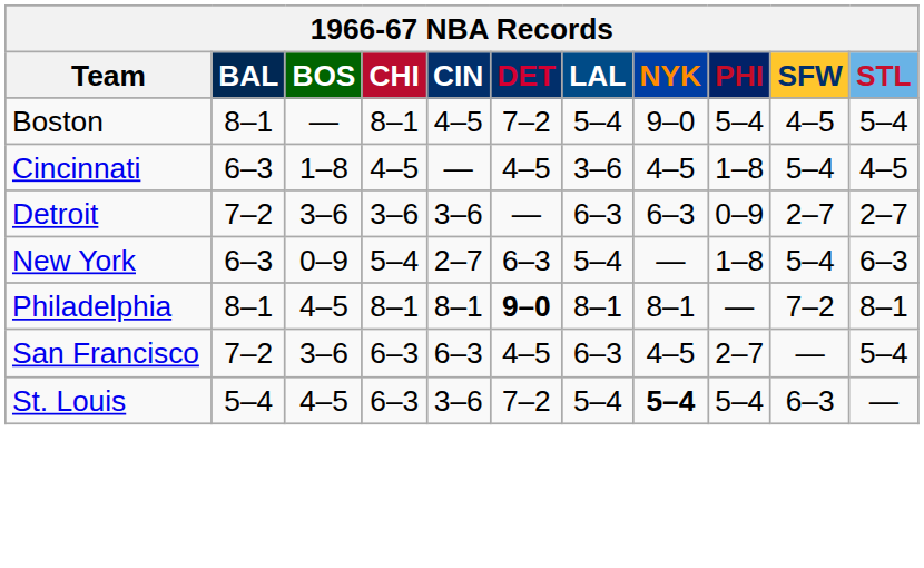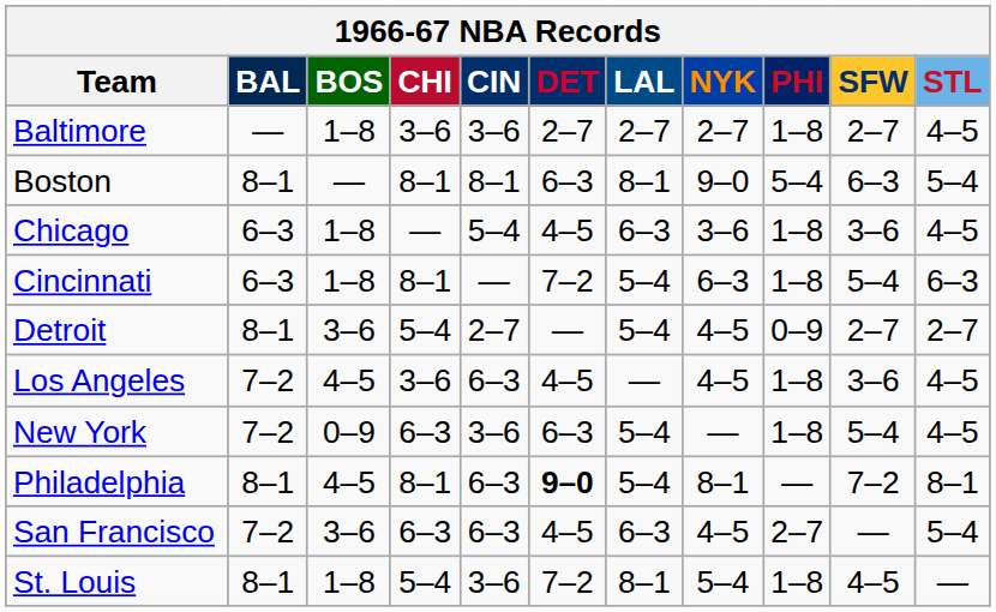 <table class="wikitable" style="font-size:95%; text-align:center;">
 <tr>
 <th colspan=11>1966-67 NBA Records</th>
 </tr>
 <tr>
 <th width=100>Team</th>
 <th style="background:#002854;color:#FFFFFF;width=35">BAL</th>
 <th style="background:#006400;color:#FFFFFF;width=35">BOS</th>
 <th style="background:#BA0C2F;color:#FFFFFF;width=35">CHI</th>
 <th style="background:#012F6B;color:#FFFFFF;width=35">CIN</th>
 <th style="background:#012F6B;color:#D40032;width=35">DET</th>
 <th style="background:#004B87;color:#FFFFFF;width=35">LAL</th>
 <th style="background:#003EA4;color:#FF8C00;width=35">NYK</th>
 <th style="background:#012268;color:#C60D28;width=35">PHI</th>
 <th style="background:#FFC62C;color:#012F6B;width=35">SFW</th>
 <th style="background:#69B3E6;color:#C70F2E;width=35">STL</th>
 </tr>
 <tr>
+<td style="text-align:left;"><a href='#'>Baltimore</a></td>
+<td>—</td>
+<td>1–8</td>
+<td>3–6</td>
+<td>3–6</td>
+<td>2–7</td>
+<td>2–7</td>
+<td>2–7</td>
+<td>1–8</td>
+<td>2–7</td>
+<td>4–5</td>
+</tr>
+<tr>
 <td style="text-align:left;">Boston</td>
 <td>8–1</td>
 <td>—</td>
 <td>8–1</td>
-<td>4–5</td>
-<td>7–2</td>
-<td>5–4</td>
+<td>8–1</td>
+<td>6–3</td>
+<td>8–1</td>
 <td>9–0</td>
 <td>5–4</td>
+<td>6–3</td>
+<td>5–4</td>
+</tr>
+<tr>
+<td style="text-align:left;"><a href='#'>Chicago</a></td>
+<td>6–3</td>
+<td>1–8</td>
+<td>—</td>
+<td>5–4</td>
 <td>4–5</td>
-<td>5–4</td>
+<td>6–3</td>
+<td>3–6</td>
+<td>1–8</td>
+<td>3–6</td>
+<td>4–5</td>
 </tr>
 <tr>
 <td style="text-align:left;"><a href='#'>Cincinnati</a></td>
 <td>6–3</td>
 <td>1–8</td>
-<td>4–5</td>
+<td>8–1</td>
 <td>—</td>
-<td>4–5</td>
-<td>3–6</td>
-<td>4–5</td>
+<td>7–2</td>
+<td>5–4</td>
+<td>6–3</td>
 <td>1–8</td>
 <td>5–4</td>
-<td>4–5</td>
+<td>6–3</td>
 </tr>
 <tr>
 <td style="text-align:left;"><a href='#'>Detroit</a></td>
-<td>7–2</td>
+<td>8–1</td>
 <td>3–6</td>
-<td>3–6</td>
-<td>3–6</td>
+<td>5–4</td>
+<td>2–7</td>
 <td>—</td>
-<td>6–3</td>
-<td>6–3</td>
+<td>5–4</td>
+<td>4–5</td>
 <td>0–9</td>
 <td>2–7</td>
 <td>2–7</td>
 </tr>
 <tr>
+<td style="text-align:left;"><a href='#'>Los Angeles</a></td>
+<td>7–2</td>
+<td>4–5</td>
+<td>3–6</td>
+<td>6–3</td>
+<td>4–5</td>
+<td>—</td>
+<td>4–5</td>
+<td>1–8</td>
+<td>3–6</td>
+<td>4–5</td>
+</tr>
+<tr>
 <td style="text-align:left;"><a href='#'>New York</a></td>
+<td>7–2</td>
+<td>0–9</td>
 <td>6–3</td>
-<td>0–9</td>
-<td>5–4</td>
-<td>2–7</td>
+<td>3–6</td>
 <td>6–3</td>
 <td>5–4</td>
 <td>—</td>
 <td>1–8</td>
 <td>5–4</td>
-<td>6–3</td>
+<td>4–5</td>
 </tr>
 <tr>
 <td style="text-align:left;"><a href='#'>Philadelphia</a></td>
 <td>8–1</td>
 <td>4–5</td>
 <td>8–1</td>
-<td>8–1</td>
+<td>6–3</td>
 <td><strong>9–0</strong></td>
-<td>8–1</td>
+<td>5–4</td>
 <td>8–1</td>
 <td>—</td>
 <td>7–2</td>
 <td>8–1</td>
 </tr>
 <tr>
 <td style="text-align:left;"><a href='#'>San Francisco</a></td>
 <td>7–2</td>
 <td>3–6</td>
 <td>6–3</td>
 <td>6–3</td>
 <td>4–5</td>
 <td>6–3</td>
 <td>4–5</td>
 <td>2–7</td>
 <td>—</td>
 <td>5–4</td>
 </tr>
 <tr>
 <td style="text-align:left;"><a href='#'>St. Louis</a></td>
+<td>8–1</td>
+<td>1–8</td>
 <td>5–4</td>
-<td>4–5</td>
-<td>6–3</td>
 <td>3–6</td>
 <td>7–2</td>
+<td>8–1</td>
 <td>5–4</td>
-<td><strong>5–4</strong></td>
-<td>5–4</td>
-<td>6–3</td>
+<td>1–8</td>
+<td>4–5</td>
 <td>—</td>
 </tr>
 </table>
